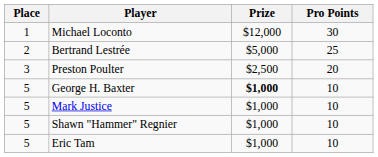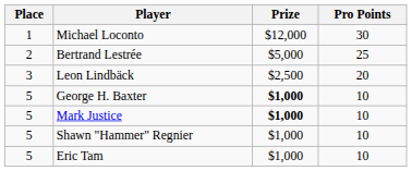 <table class="wikitable" width=40%>
 <tr>
 <th>Place</th>
 <th>Player</th>
 <th>Prize</th>
 <th>Pro Points</th>
 </tr>
 <tr>
 <td align=center>1</td>
 <td> Michael Loconto</td>
 <td align=center>$12,000</td>
 <td align=center>30</td>
 </tr>
 <tr>
 <td align=center>2</td>
 <td> Bertrand Lestrée</td>
 <td align=center>$5,000</td>
 <td align=center>25</td>
 </tr>
 <tr>
 <td align=center>3</td>
-<td> Preston Poulter</td>
+<td> Leon Lindbäck</td>
 <td align=center>$2,500</td>
 <td align=center>20</td>
 </tr>
 <tr>
 <td align=center>5</td>
 <td> George H. Baxter</td>
 <td align=center><strong>$1,000</strong></td>
 <td align=center>10</td>
 </tr>
 <tr>
 <td align=center>5</td>
 <td> <a href='#'>Mark Justice</a></td>
-<td align=center>$1,000</td>
+<td align=center><strong>$1,000</strong></td>
 <td align=center>10</td>
 </tr>
 <tr>
 <td align=center>5</td>
 <td> Shawn "Hammer" Regnier</td>
 <td align=center>$1,000</td>
 <td align=center>10</td>
 </tr>
 <tr>
 <td align=center>5</td>
 <td> Eric Tam</td>
 <td align=center>$1,000</td>
 <td align=center>10</td>
 </tr>
 </table>
